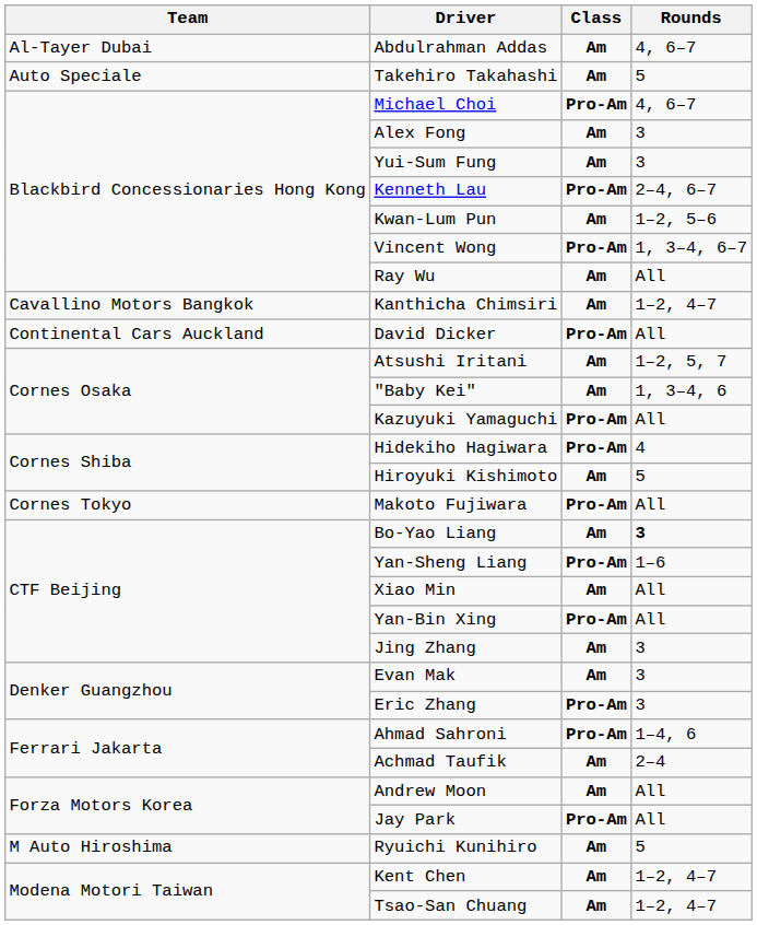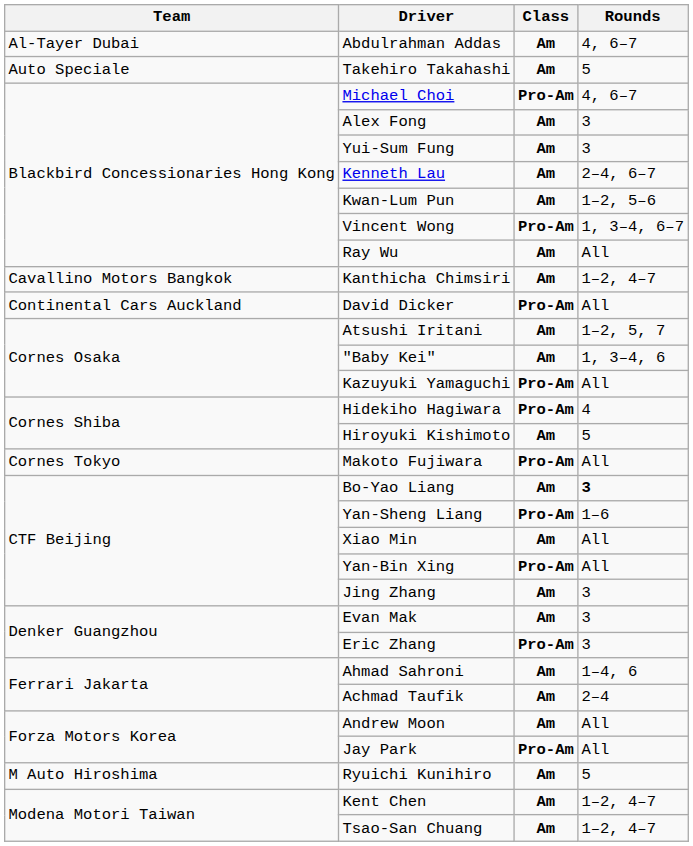 <table class="wikitable" style="font-size:90%;">
 <tr>
 <th>Team</th>
 <th>Driver</th>
 <th>Class</th>
 <th>Rounds</th>
 </tr>
 <tr>
 <td> Al-Tayer Dubai</td>
 <td> Abdulrahman Addas</td>
 <td align=center><strong><span>Am</span></strong></td>
 <td>4, 6–7</td>
 </tr>
 <tr>
 <td> Auto Speciale</td>
 <td> Takehiro Takahashi</td>
 <td align=center><strong><span>Am</span></strong></td>
 <td>5</td>
 </tr>
 <tr>
 <td rowspan=7> Blackbird Concessionaries Hong Kong</td>
 <td> <a href='#'>Michael Choi</a></td>
 <td align=center><strong><span>Pro-Am</span></strong></td>
 <td>4, 6–7</td>
 </tr>
 <tr>
 <td> Alex Fong</td>
 <td align=center><strong><span>Am</span></strong></td>
 <td>3</td>
 </tr>
 <tr>
 <td> Yui-Sum Fung</td>
 <td align=center><strong><span>Am</span></strong></td>
 <td>3</td>
 </tr>
 <tr>
 <td> <a href='#'>Kenneth Lau</a></td>
-<td align=center><strong><span>Pro-Am</span></strong></td>
+<td align=center><strong><span>Am</span></strong></td>
 <td>2–4, 6–7</td>
 </tr>
 <tr>
 <td> Kwan-Lum Pun</td>
 <td align=center><strong><span>Am</span></strong></td>
 <td>1–2, 5–6</td>
 </tr>
 <tr>
 <td> Vincent Wong</td>
 <td align=center><strong><span>Pro-Am</span></strong></td>
 <td>1, 3–4, 6–7</td>
 </tr>
 <tr>
 <td> Ray Wu</td>
 <td align=center><strong><span>Am</span></strong></td>
 <td>All</td>
 </tr>
 <tr>
 <td> Cavallino Motors Bangkok</td>
 <td> Kanthicha Chimsiri</td>
 <td align=center><strong><span>Am</span></strong></td>
 <td>1–2, 4–7</td>
 </tr>
 <tr>
 <td> Continental Cars Auckland</td>
 <td> David Dicker</td>
 <td align=center><strong><span>Pro-Am</span></strong></td>
 <td>All</td>
 </tr>
 <tr>
 <td rowspan=3> Cornes Osaka</td>
 <td> Atsushi Iritani</td>
 <td align=center><strong><span>Am</span></strong></td>
 <td>1–2, 5, 7</td>
 </tr>
 <tr>
 <td> "Baby Kei"</td>
 <td align=center><strong><span>Am</span></strong></td>
 <td>1, 3–4, 6</td>
 </tr>
 <tr>
 <td> Kazuyuki Yamaguchi</td>
 <td align=center><strong><span>Pro-Am</span></strong></td>
 <td>All</td>
 </tr>
 <tr>
 <td rowspan=2> Cornes Shiba</td>
 <td> Hidekiho Hagiwara</td>
 <td align=center><strong><span>Pro-Am</span></strong></td>
 <td>4</td>
 </tr>
 <tr>
 <td> Hiroyuki Kishimoto</td>
 <td align=center><strong><span>Am</span></strong></td>
 <td>5</td>
 </tr>
 <tr>
 <td> Cornes Tokyo</td>
 <td> Makoto Fujiwara</td>
 <td align=center><strong><span>Pro-Am</span></strong></td>
 <td>All</td>
 </tr>
 <tr>
 <td rowspan=5> CTF Beijing</td>
 <td> Bo-Yao Liang</td>
 <td align=center><strong><span>Am</span></strong></td>
 <td><strong>3</strong></td>
 </tr>
 <tr>
 <td> Yan-Sheng Liang</td>
 <td align=center><strong><span>Pro-Am</span></strong></td>
 <td>1–6</td>
 </tr>
 <tr>
 <td> Xiao Min</td>
 <td align=center><strong><span>Am</span></strong></td>
 <td>All</td>
 </tr>
 <tr>
 <td> Yan-Bin Xing</td>
 <td align=center><strong><span>Pro-Am</span></strong></td>
 <td>All</td>
 </tr>
 <tr>
 <td> Jing Zhang</td>
 <td align=center><strong><span>Am</span></strong></td>
 <td>3</td>
 </tr>
 <tr>
 <td rowspan=2> Denker Guangzhou</td>
 <td> Evan Mak</td>
 <td align=center><strong><span>Am</span></strong></td>
 <td>3</td>
 </tr>
 <tr>
 <td> Eric Zhang</td>
 <td align=center><strong><span>Pro-Am</span></strong></td>
 <td>3</td>
 </tr>
 <tr>
 <td rowspan=2> Ferrari Jakarta</td>
 <td> Ahmad Sahroni</td>
-<td align=center><strong><span>Pro-Am</span></strong></td>
+<td align=center><strong><span>Am</span></strong></td>
 <td>1–4, 6</td>
 </tr>
 <tr>
 <td> Achmad Taufik</td>
 <td align=center><strong><span>Am</span></strong></td>
 <td>2–4</td>
 </tr>
 <tr>
 <td rowspan=2> Forza Motors Korea</td>
 <td> Andrew Moon</td>
 <td align=center><strong><span>Am</span></strong></td>
 <td>All</td>
 </tr>
 <tr>
 <td> Jay Park</td>
 <td align=center><strong><span>Pro-Am</span></strong></td>
 <td>All</td>
 </tr>
 <tr>
 <td> M Auto Hiroshima</td>
 <td> Ryuichi Kunihiro</td>
 <td align=center><strong><span>Am</span></strong></td>
 <td>5</td>
 </tr>
 <tr>
 <td rowspan=2> Modena Motori Taiwan</td>
 <td> Kent Chen</td>
 <td align=center><strong><span>Am</span></strong></td>
 <td>1–2, 4–7</td>
 </tr>
 <tr>
 <td> Tsao-San Chuang</td>
 <td align=center><strong><span>Am</span></strong></td>
 <td>1–2, 4–7</td>
 </tr>
 </table>
